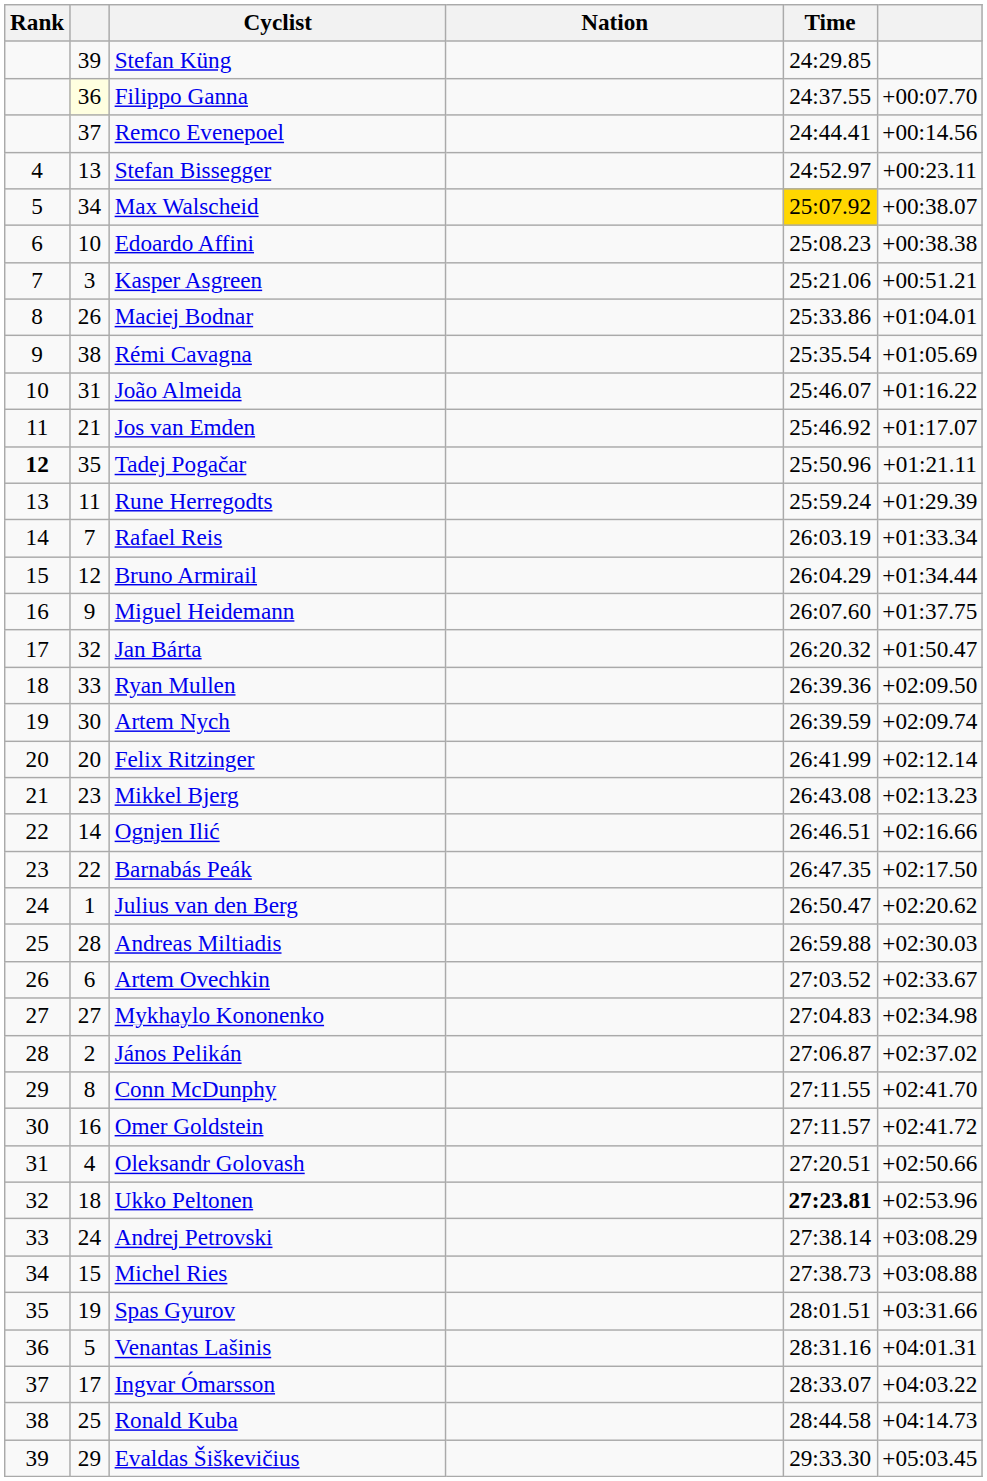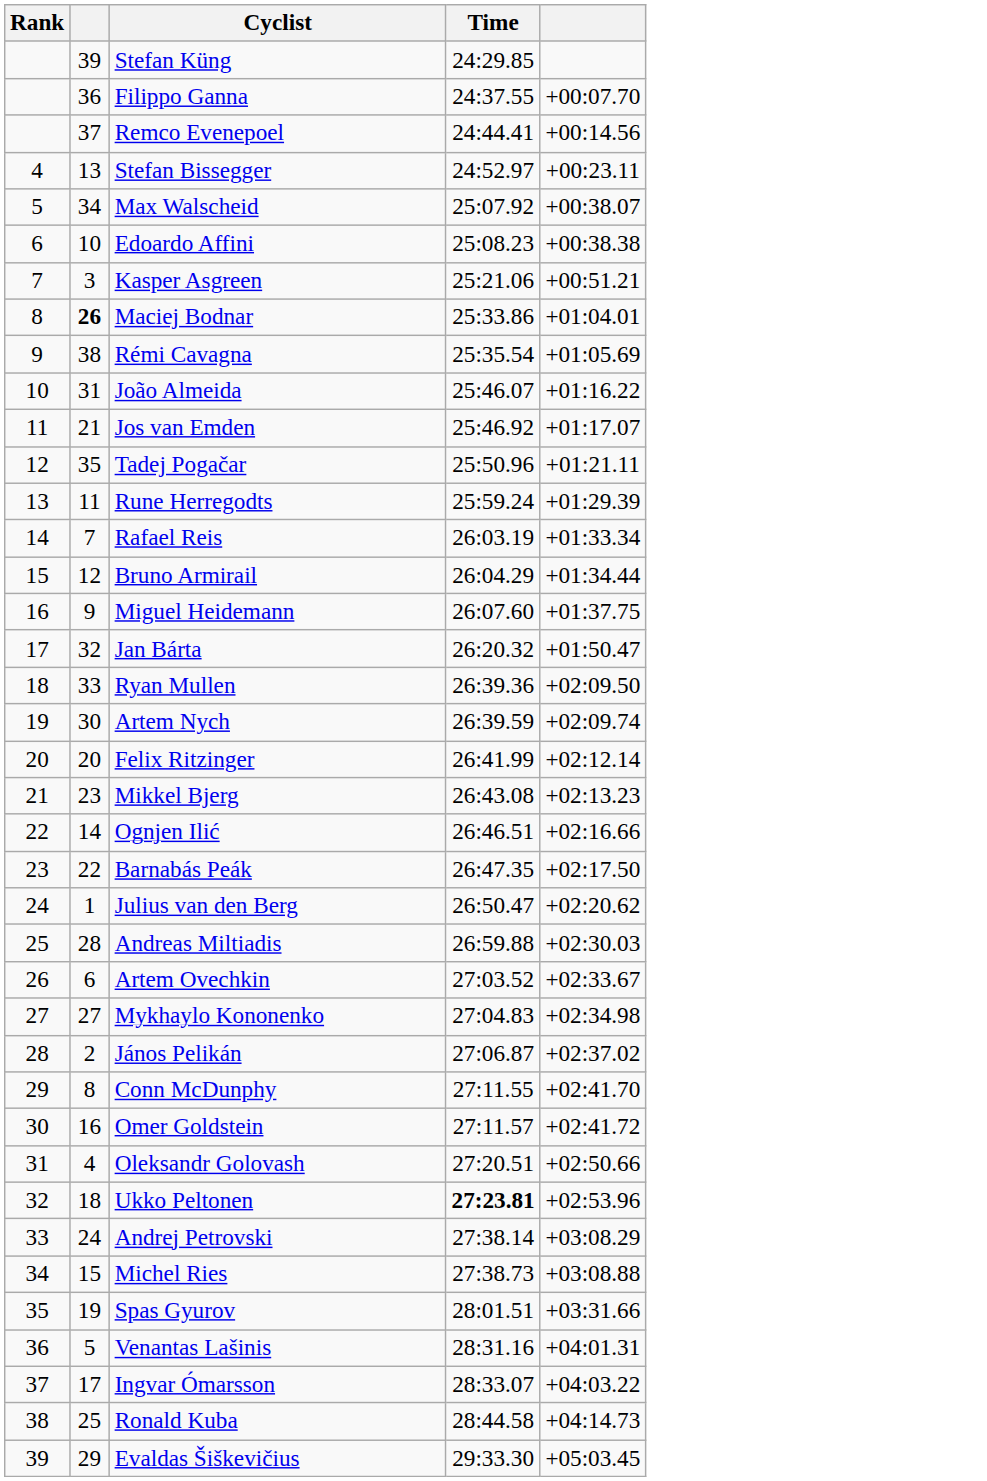 <table class="wikitable sortable" style="text-align:center">
 <tr style="background:#efefef;">
 <th width="30">Rank</th>
 <th width="20"></th>
 <th width="225">Cyclist</th>
-<th width="225">Nation</th>
 <th width="55">Time</th>
 <th width="55"></th>
 </tr>
 <tr>
 <td></td>
 <td>39</td>
 <td align="left"><a href='#'>Stefan Küng</a></td>
-<td align="left"></td>
 <td>24:29.85</td>
 <td></td>
 </tr>
 <tr>
 <td></td>
-<td style="background: lightyellow;">36</td>
+<td>36</td>
 <td align="left"><a href='#'>Filippo Ganna</a></td>
-<td align="left"></td>
 <td>24:37.55</td>
 <td>+00:07.70</td>
 </tr>
 <tr>
 <td></td>
 <td>37</td>
 <td align="left"><a href='#'>Remco Evenepoel</a></td>
-<td align="left"></td>
 <td>24:44.41</td>
 <td>+00:14.56</td>
 </tr>
 <tr>
 <td>4</td>
 <td>13</td>
 <td align="left"><a href='#'>Stefan Bissegger</a></td>
-<td align="left"></td>
 <td>24:52.97</td>
 <td>+00:23.11</td>
 </tr>
 <tr>
 <td>5</td>
 <td>34</td>
 <td align="left"><a href='#'>Max Walscheid</a></td>
-<td align="left"></td>
-<td style="background: gold;">25:07.92</td>
+<td>25:07.92</td>
 <td>+00:38.07</td>
 </tr>
 <tr>
 <td>6</td>
 <td>10</td>
 <td align="left"><a href='#'>Edoardo Affini</a></td>
-<td align="left"></td>
 <td>25:08.23</td>
 <td>+00:38.38</td>
 </tr>
 <tr>
 <td>7</td>
 <td>3</td>
 <td align="left"><a href='#'>Kasper Asgreen</a></td>
-<td align="left"></td>
 <td>25:21.06</td>
 <td>+00:51.21</td>
 </tr>
 <tr>
 <td>8</td>
-<td>26</td>
+<td><strong>26</strong></td>
 <td align="left"><a href='#'>Maciej Bodnar</a></td>
-<td align="left"></td>
 <td>25:33.86</td>
 <td>+01:04.01</td>
 </tr>
 <tr>
 <td>9</td>
 <td>38</td>
 <td align="left"><a href='#'>Rémi Cavagna</a></td>
-<td align="left"></td>
 <td>25:35.54</td>
 <td>+01:05.69</td>
 </tr>
 <tr>
 <td>10</td>
 <td>31</td>
 <td align="left"><a href='#'>João Almeida</a></td>
-<td align="left"></td>
 <td>25:46.07</td>
 <td>+01:16.22</td>
 </tr>
 <tr>
 <td>11</td>
 <td>21</td>
 <td align="left"><a href='#'>Jos van Emden</a></td>
-<td align="left"></td>
 <td>25:46.92</td>
 <td>+01:17.07</td>
 </tr>
 <tr>
-<td><strong>12</strong></td>
+<td>12</td>
 <td>35</td>
 <td align="left"><a href='#'>Tadej Pogačar</a></td>
-<td align="left"></td>
 <td>25:50.96</td>
 <td>+01:21.11</td>
 </tr>
 <tr>
 <td>13</td>
 <td>11</td>
 <td align="left"><a href='#'>Rune Herregodts</a></td>
-<td align="left"></td>
 <td>25:59.24</td>
 <td>+01:29.39</td>
 </tr>
 <tr>
 <td>14</td>
 <td>7</td>
 <td align="left"><a href='#'>Rafael Reis</a></td>
-<td align="left"></td>
 <td>26:03.19</td>
 <td>+01:33.34</td>
 </tr>
 <tr>
 <td>15</td>
 <td>12</td>
 <td align="left"><a href='#'>Bruno Armirail</a></td>
-<td align="left"></td>
 <td>26:04.29</td>
 <td>+01:34.44</td>
 </tr>
 <tr>
 <td>16</td>
 <td>9</td>
 <td align="left"><a href='#'>Miguel Heidemann</a></td>
-<td align="left"></td>
 <td>26:07.60</td>
 <td>+01:37.75</td>
 </tr>
 <tr>
 <td>17</td>
 <td>32</td>
 <td align="left"><a href='#'>Jan Bárta</a></td>
-<td align="left"></td>
 <td>26:20.32</td>
 <td>+01:50.47</td>
 </tr>
 <tr>
 <td>18</td>
 <td>33</td>
 <td align="left"><a href='#'>Ryan Mullen</a></td>
-<td align="left"></td>
 <td>26:39.36</td>
 <td>+02:09.50</td>
 </tr>
 <tr>
 <td>19</td>
 <td>30</td>
 <td align="left"><a href='#'>Artem Nych</a></td>
-<td align="left"></td>
 <td>26:39.59</td>
 <td>+02:09.74</td>
 </tr>
 <tr>
 <td>20</td>
 <td>20</td>
 <td align="left"><a href='#'>Felix Ritzinger</a></td>
-<td align="left"></td>
 <td>26:41.99</td>
 <td>+02:12.14</td>
 </tr>
 <tr>
 <td>21</td>
 <td>23</td>
 <td align="left"><a href='#'>Mikkel Bjerg</a></td>
-<td align="left"></td>
 <td>26:43.08</td>
 <td>+02:13.23</td>
 </tr>
 <tr>
 <td>22</td>
 <td>14</td>
 <td align="left"><a href='#'>Ognjen Ilić</a></td>
-<td align="left"></td>
 <td>26:46.51</td>
 <td>+02:16.66</td>
 </tr>
 <tr>
 <td>23</td>
 <td>22</td>
 <td align="left"><a href='#'>Barnabás Peák</a></td>
-<td align="left"></td>
 <td>26:47.35</td>
 <td>+02:17.50</td>
 </tr>
 <tr>
 <td>24</td>
 <td>1</td>
 <td align="left"><a href='#'>Julius van den Berg</a></td>
-<td align="left"></td>
 <td>26:50.47</td>
 <td>+02:20.62</td>
 </tr>
 <tr>
 <td>25</td>
 <td>28</td>
 <td align="left"><a href='#'>Andreas Miltiadis</a></td>
-<td align="left"></td>
 <td>26:59.88</td>
 <td>+02:30.03</td>
 </tr>
 <tr>
 <td>26</td>
 <td>6</td>
 <td align="left"><a href='#'>Artem Ovechkin</a></td>
-<td align="left"></td>
 <td>27:03.52</td>
 <td>+02:33.67</td>
 </tr>
 <tr>
 <td>27</td>
 <td>27</td>
 <td align="left"><a href='#'>Mykhaylo Kononenko</a></td>
-<td align="left"></td>
 <td>27:04.83</td>
 <td>+02:34.98</td>
 </tr>
 <tr>
 <td>28</td>
 <td>2</td>
 <td align="left"><a href='#'>János Pelikán</a></td>
-<td align="left"></td>
 <td>27:06.87</td>
 <td>+02:37.02</td>
 </tr>
 <tr>
 <td>29</td>
 <td>8</td>
 <td align="left"><a href='#'>Conn McDunphy</a></td>
-<td align="left"></td>
 <td>27:11.55</td>
 <td>+02:41.70</td>
 </tr>
 <tr>
 <td>30</td>
 <td>16</td>
 <td align="left"><a href='#'>Omer Goldstein</a></td>
-<td align="left"></td>
 <td>27:11.57</td>
 <td>+02:41.72</td>
 </tr>
 <tr>
 <td>31</td>
 <td>4</td>
 <td align="left"><a href='#'>Oleksandr Golovash</a></td>
-<td align="left"></td>
 <td>27:20.51</td>
 <td>+02:50.66</td>
 </tr>
 <tr>
 <td>32</td>
 <td>18</td>
 <td align="left"><a href='#'>Ukko Peltonen</a></td>
-<td align="left"></td>
 <td><strong>27:23.81</strong></td>
 <td>+02:53.96</td>
 </tr>
 <tr>
 <td>33</td>
 <td>24</td>
 <td align="left"><a href='#'>Andrej Petrovski</a></td>
-<td align="left"></td>
 <td>27:38.14</td>
 <td>+03:08.29</td>
 </tr>
 <tr>
 <td>34</td>
 <td>15</td>
 <td align="left"><a href='#'>Michel Ries</a></td>
-<td align="left"></td>
 <td>27:38.73</td>
 <td>+03:08.88</td>
 </tr>
 <tr>
 <td>35</td>
 <td>19</td>
 <td align="left"><a href='#'>Spas Gyurov</a></td>
-<td align="left"></td>
 <td>28:01.51</td>
 <td>+03:31.66</td>
 </tr>
 <tr>
 <td>36</td>
 <td>5</td>
 <td align="left"><a href='#'>Venantas Lašinis</a></td>
-<td align="left"></td>
 <td>28:31.16</td>
 <td>+04:01.31</td>
 </tr>
 <tr>
 <td>37</td>
 <td>17</td>
 <td align="left"><a href='#'>Ingvar Ómarsson</a></td>
-<td align="left"></td>
 <td>28:33.07</td>
 <td>+04:03.22</td>
 </tr>
 <tr>
 <td>38</td>
 <td>25</td>
 <td align="left"><a href='#'>Ronald Kuba</a></td>
-<td align="left"></td>
 <td>28:44.58</td>
 <td>+04:14.73</td>
 </tr>
 <tr>
 <td>39</td>
 <td>29</td>
 <td align="left"><a href='#'>Evaldas Šiškevičius</a></td>
-<td align="left"></td>
 <td>29:33.30</td>
 <td>+05:03.45</td>
 </tr>
 </table>
